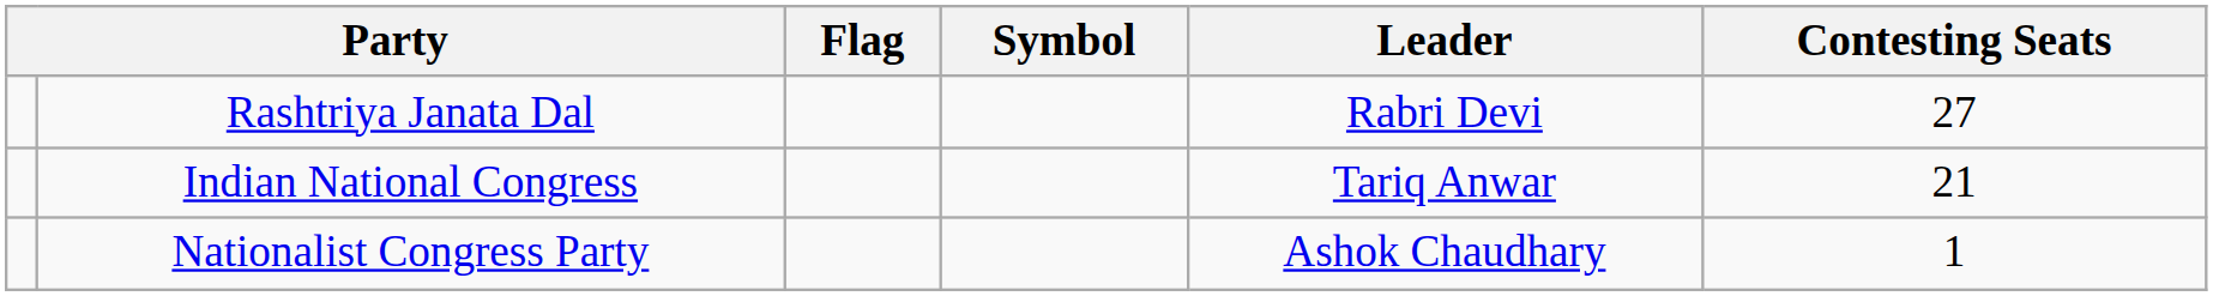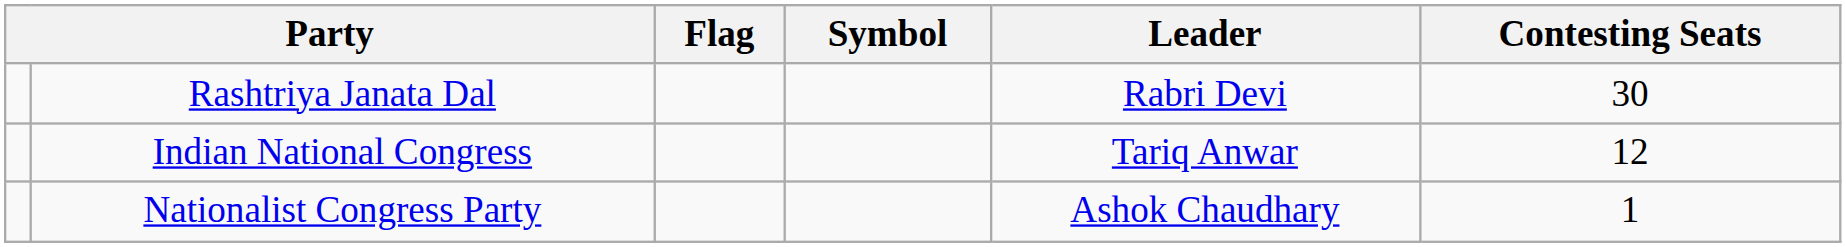 <table class="wikitable " width="50%" style="text-align:center">
 <tr>
 <th colspan="2">Party</th>
 <th>Flag</th>
 <th>Symbol</th>
 <th>Leader</th>
 <th>Contesting Seats</th>
 </tr>
 <tr>
 <td></td>
 <td><a href='#'>Rashtriya Janata Dal</a></td>
 <td></td>
 <td></td>
 <td><a href='#'>Rabri Devi</a></td>
-<td>27</td>
+<td>30</td>
 </tr>
 <tr>
 <td></td>
 <td><a href='#'>Indian National Congress</a></td>
 <td></td>
 <td></td>
 <td><a href='#'>Tariq Anwar</a></td>
-<td>21</td>
+<td>12</td>
 </tr>
 <tr>
 <td></td>
 <td><a href='#'>Nationalist Congress Party</a></td>
 <td></td>
 <td></td>
 <td><a href='#'>Ashok Chaudhary</a></td>
 <td>1</td>
 </tr>
 </table>
